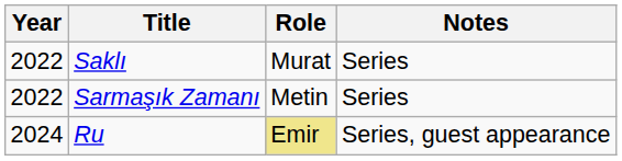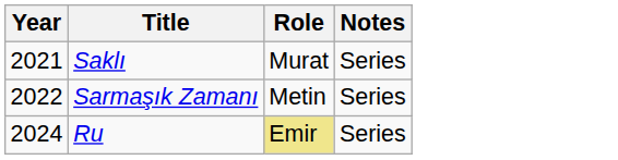 <table class="wikitable sortable">
 <tr>
 <th>Year</th>
 <th>Title</th>
 <th>Role</th>
 <th>Notes</th>
 </tr>
 <tr>
-<td>2022</td>
+<td>2021</td>
 <td><em><a href='#'>Saklı</a></em></td>
 <td>Murat</td>
 <td>Series</td>
 </tr>
 <tr>
 <td>2022</td>
 <td><em><a href='#'>Sarmaşık Zamanı</a></em></td>
 <td>Metin</td>
 <td>Series</td>
 </tr>
 <tr>
 <td>2024</td>
 <td><em><a href='#'>Ru</a></em></td>
 <td style="background: khaki;">Emir</td>
-<td>Series, guest appearance</td>
+<td>Series</td>
 </tr>
 </table>
